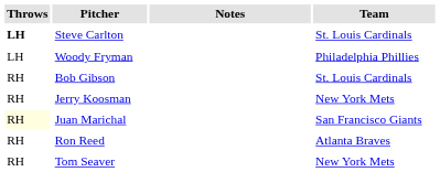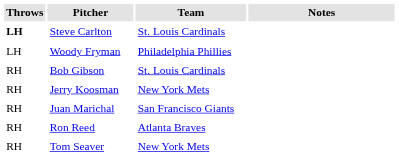 <table border="0" cellspacing="3" cellpadding="3">
 <tr style="background: #e3e3e3;">
 <th width="50">Throws</th>
 <th style="width:115px;">Pitcher</th>
+<th style="width:150px;">Team</th>
 <th style="width:200px;">Notes</th>
-<th style="width:150px;">Team</th>
 </tr>
 <tr>
 <td><strong>LH</strong></td>
 <td><a href='#'>Steve Carlton</a></td>
+<td><a href='#'>St. Louis Cardinals</a></td>
 <td></td>
-<td><a href='#'>St. Louis Cardinals</a></td>
 </tr>
 <tr>
 <td>LH</td>
 <td><a href='#'>Woody Fryman</a></td>
+<td><a href='#'>Philadelphia Phillies</a></td>
 <td></td>
-<td><a href='#'>Philadelphia Phillies</a></td>
 </tr>
 <tr>
 <td>RH</td>
 <td><a href='#'>Bob Gibson</a></td>
+<td><a href='#'>St. Louis Cardinals</a></td>
 <td></td>
-<td><a href='#'>St. Louis Cardinals</a></td>
 </tr>
 <tr>
 <td>RH</td>
 <td><a href='#'>Jerry Koosman</a></td>
+<td><a href='#'>New York Mets</a></td>
 <td></td>
-<td><a href='#'>New York Mets</a></td>
 </tr>
 <tr>
-<td style="background: lightyellow;">RH</td>
+<td>RH</td>
 <td><a href='#'>Juan Marichal</a></td>
+<td><a href='#'>San Francisco Giants</a></td>
 <td></td>
-<td><a href='#'>San Francisco Giants</a></td>
 </tr>
 <tr>
 <td>RH</td>
 <td><a href='#'>Ron Reed</a></td>
+<td><a href='#'>Atlanta Braves</a></td>
 <td></td>
-<td><a href='#'>Atlanta Braves</a></td>
 </tr>
 <tr>
 <td>RH</td>
 <td><a href='#'>Tom Seaver</a></td>
+<td><a href='#'>New York Mets</a></td>
 <td></td>
-<td><a href='#'>New York Mets</a></td>
 </tr>
 </table>
